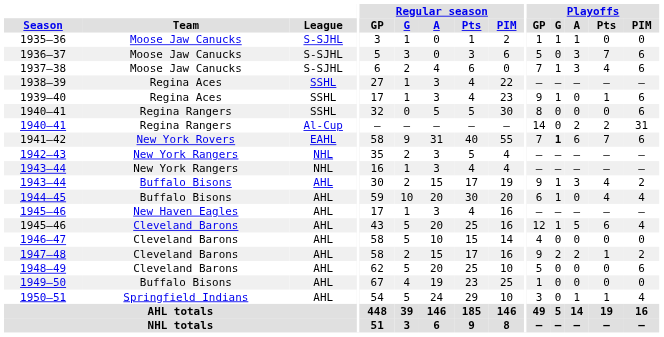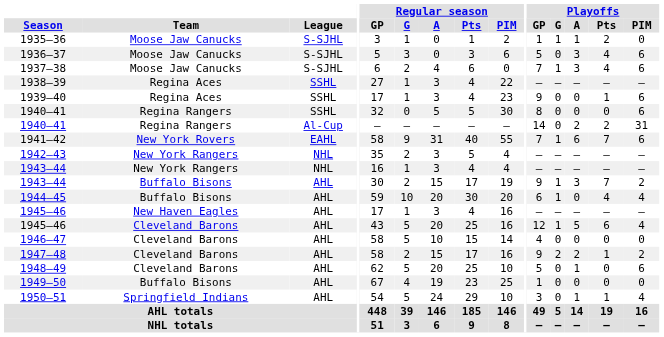 <table border="0" cellpadding="1" cellspacing="0" style="text-align:center; width:60em">
 <tr bgcolor="#e0e0e0">
 <th colspan="3" bgcolor="#ffffff"></th>
 <th rowspan="100" bgcolor="#ffffff"></th>
 <th colspan="5"><a href='#'>Regular season</a></th>
 <th rowspan="100" bgcolor="#ffffff"></th>
 <th colspan="5"><a href='#'>Playoffs</a></th>
 </tr>
 <tr bgcolor="#e0e0e0">
 <th><a href='#'>Season</a></th>
 <th>Team</th>
 <th>League</th>
 <th>GP</th>
 <th><a href='#'>G</a></th>
 <th><a href='#'>A</a></th>
 <th><a href='#'>Pts</a></th>
 <th><a href='#'>PIM</a></th>
 <th>GP</th>
 <th>G</th>
 <th>A</th>
 <th>Pts</th>
 <th>PIM</th>
 </tr>
 <tr>
 <td>1935–36</td>
 <td><a href='#'>Moose Jaw Canucks</a></td>
 <td><a href='#'>S-SJHL</a></td>
 <td>3</td>
 <td>1</td>
 <td>0</td>
 <td>1</td>
 <td>2</td>
 <td>1</td>
 <td>1</td>
 <td>1</td>
-<td>0</td>
+<td>2</td>
 <td>0</td>
 </tr>
 <tr bgcolor="#f0f0f0">
 <td>1936–37</td>
 <td>Moose Jaw Canucks</td>
 <td>S-SJHL</td>
 <td>5</td>
 <td>3</td>
 <td>0</td>
 <td>3</td>
 <td>6</td>
 <td>5</td>
 <td>0</td>
 <td>3</td>
-<td>7</td>
+<td>4</td>
 <td>6</td>
 </tr>
 <tr>
 <td>1937–38</td>
 <td>Moose Jaw Canucks</td>
 <td>S-SJHL</td>
 <td>6</td>
 <td>2</td>
 <td>4</td>
 <td>6</td>
 <td>0</td>
 <td>7</td>
 <td>1</td>
 <td>3</td>
 <td>4</td>
 <td>6</td>
 </tr>
 <tr bgcolor="#f0f0f0">
 <td>1938–39</td>
 <td>Regina Aces</td>
 <td><a href='#'>SSHL</a></td>
 <td>27</td>
 <td>1</td>
 <td>3</td>
 <td>4</td>
 <td>22</td>
 <td>—</td>
 <td>—</td>
 <td>—</td>
 <td>—</td>
 <td>—</td>
 </tr>
 <tr>
 <td>1939–40</td>
 <td>Regina Aces</td>
 <td>SSHL</td>
 <td>17</td>
 <td>1</td>
 <td>3</td>
 <td>4</td>
 <td>23</td>
 <td>9</td>
-<td>1</td>
+<td>0</td>
 <td>0</td>
 <td>1</td>
 <td>6</td>
 </tr>
 <tr bgcolor="#f0f0f0">
 <td>1940–41</td>
 <td>Regina Rangers</td>
 <td>SSHL</td>
 <td>32</td>
 <td>0</td>
 <td>5</td>
 <td>5</td>
 <td>30</td>
 <td>8</td>
 <td>0</td>
 <td>0</td>
 <td>0</td>
 <td>6</td>
 </tr>
 <tr>
 <td><a href='#'>1940–41</a></td>
 <td>Regina Rangers</td>
 <td><a href='#'>Al-Cup</a></td>
 <td>—</td>
 <td>—</td>
 <td>—</td>
 <td>—</td>
 <td>—</td>
 <td>14</td>
 <td>0</td>
 <td>2</td>
 <td>2</td>
 <td>31</td>
 </tr>
 <tr bgcolor="#f0f0f0">
 <td>1941–42</td>
 <td><a href='#'>New York Rovers</a></td>
 <td><a href='#'>EAHL</a></td>
 <td>58</td>
 <td>9</td>
 <td>31</td>
 <td>40</td>
 <td>55</td>
 <td>7</td>
-<td><strong>1</strong></td>
+<td>1</td>
 <td>6</td>
 <td>7</td>
 <td>6</td>
 </tr>
 <tr>
 <td><a href='#'>1942–43</a></td>
 <td><a href='#'>New York Rangers</a></td>
 <td><a href='#'>NHL</a></td>
 <td>35</td>
 <td>2</td>
 <td>3</td>
 <td>5</td>
 <td>4</td>
 <td>—</td>
 <td>—</td>
 <td>—</td>
 <td>—</td>
 <td>—</td>
 </tr>
 <tr bgcolor="#f0f0f0">
 <td><a href='#'>1943–44</a></td>
 <td>New York Rangers</td>
 <td>NHL</td>
 <td>16</td>
 <td>1</td>
 <td>3</td>
 <td>4</td>
 <td>4</td>
 <td>—</td>
 <td>—</td>
 <td>—</td>
 <td>—</td>
 <td>—</td>
 </tr>
 <tr>
 <td><a href='#'>1943–44</a></td>
 <td><a href='#'>Buffalo Bisons</a></td>
 <td><a href='#'>AHL</a></td>
 <td>30</td>
 <td>2</td>
 <td>15</td>
 <td>17</td>
 <td>19</td>
 <td>9</td>
 <td>1</td>
 <td>3</td>
-<td>4</td>
+<td>7</td>
 <td>2</td>
 </tr>
 <tr bgcolor="#f0f0f0">
 <td><a href='#'>1944–45</a></td>
 <td>Buffalo Bisons</td>
 <td>AHL</td>
 <td>59</td>
 <td>10</td>
 <td>20</td>
 <td>30</td>
 <td>20</td>
 <td>6</td>
 <td>1</td>
 <td>0</td>
 <td>4</td>
 <td>4</td>
 </tr>
 <tr>
 <td><a href='#'>1945–46</a></td>
 <td><a href='#'>New Haven Eagles</a></td>
 <td>AHL</td>
 <td>17</td>
 <td>1</td>
 <td>3</td>
 <td>4</td>
 <td>16</td>
 <td>—</td>
 <td>—</td>
 <td>—</td>
 <td>—</td>
 <td>—</td>
 </tr>
 <tr bgcolor="#f0f0f0">
 <td>1945–46</td>
 <td><a href='#'>Cleveland Barons</a></td>
 <td>AHL</td>
 <td>43</td>
 <td>5</td>
 <td>20</td>
 <td>25</td>
 <td>16</td>
 <td>12</td>
 <td>1</td>
 <td>5</td>
 <td>6</td>
 <td>4</td>
 </tr>
 <tr>
 <td><a href='#'>1946–47</a></td>
 <td>Cleveland Barons</td>
 <td>AHL</td>
 <td>58</td>
 <td>5</td>
 <td>10</td>
 <td>15</td>
 <td>14</td>
 <td>4</td>
 <td>0</td>
 <td>0</td>
 <td>0</td>
 <td>0</td>
 </tr>
 <tr bgcolor="#f0f0f0">
 <td><a href='#'>1947–48</a></td>
 <td>Cleveland Barons</td>
 <td>AHL</td>
 <td>58</td>
 <td>2</td>
 <td>15</td>
 <td>17</td>
 <td>16</td>
 <td>9</td>
 <td>2</td>
 <td>2</td>
 <td>1</td>
 <td>2</td>
 </tr>
 <tr>
 <td><a href='#'>1948–49</a></td>
 <td>Cleveland Barons</td>
 <td>AHL</td>
 <td>62</td>
 <td>5</td>
 <td>20</td>
 <td>25</td>
 <td>10</td>
 <td>5</td>
 <td>0</td>
-<td>0</td>
+<td>1</td>
 <td>0</td>
 <td>6</td>
 </tr>
 <tr bgcolor="#f0f0f0">
 <td><a href='#'>1949–50</a></td>
 <td>Buffalo Bisons</td>
 <td>AHL</td>
 <td>67</td>
 <td>4</td>
 <td>19</td>
 <td>23</td>
 <td>25</td>
 <td>1</td>
 <td>0</td>
 <td>0</td>
 <td>0</td>
 <td>0</td>
 </tr>
 <tr>
 <td><a href='#'>1950–51</a></td>
 <td><a href='#'>Springfield Indians</a></td>
 <td>AHL</td>
 <td>54</td>
 <td>5</td>
 <td>24</td>
 <td>29</td>
 <td>10</td>
 <td>3</td>
 <td>0</td>
 <td>1</td>
 <td>1</td>
 <td>4</td>
 </tr>
 <tr bgcolor="#e0e0e0">
 <th colspan="3">AHL totals</th>
 <th>448</th>
 <th>39</th>
 <th>146</th>
 <th>185</th>
 <th>146</th>
 <th>49</th>
 <th>5</th>
 <th>14</th>
 <th>19</th>
 <th>16</th>
 </tr>
 <tr bgcolor="#e0e0e0">
 <th colspan="3">NHL totals</th>
 <th>51</th>
 <th>3</th>
 <th>6</th>
 <th>9</th>
 <th>8</th>
 <th>—</th>
 <th>—</th>
 <th>—</th>
 <th>—</th>
 <th>—</th>
 </tr>
 </table>
